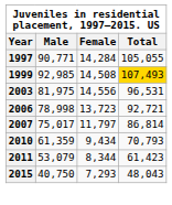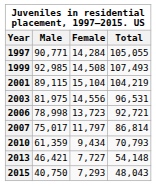 <table class="wikitable sortable sort-under" style="text-align:right; margin-left: 5px; float:right;">
 <tr>
 <th colspan="4" style="background:white;">Juveniles in residential<br>placement, 1997–2015. US</th>
 </tr>
 <tr>
 <th>Year</th>
 <th>Male</th>
 <th>Female</th>
 <th>Total</th>
 </tr>
 <tr>
 <th>1997</th>
 <td>90,771</td>
 <td>14,284</td>
 <td>105,055</td>
 </tr>
 <tr>
 <th>1999</th>
 <td>92,985</td>
 <td>14,508</td>
-<td style="background: gold;">107,493</td>
+<td>107,493</td>
+</tr>
+<tr>
+<th>2001</th>
+<td>89,115</td>
+<td>15,104</td>
+<td>104,219</td>
 </tr>
 <tr>
 <th>2003</th>
 <td>81,975</td>
 <td>14,556</td>
 <td>96,531</td>
 </tr>
 <tr>
 <th>2006</th>
 <td>78,998</td>
 <td>13,723</td>
 <td>92,721</td>
 </tr>
 <tr>
 <th>2007</th>
 <td>75,017</td>
 <td>11,797</td>
 <td>86,814</td>
 </tr>
 <tr>
 <th>2010</th>
 <td>61,359</td>
 <td>9,434</td>
 <td>70,793</td>
 </tr>
 <tr>
-<th>2011</th>
-<td>53,079</td>
-<td>8,344</td>
-<td>61,423</td>
+<th>2013</th>
+<td>46,421</td>
+<td>7,727</td>
+<td>54,148</td>
 </tr>
 <tr>
 <th>2015</th>
 <td>40,750</td>
 <td>7,293</td>
 <td>48,043</td>
 </tr>
 </table>
